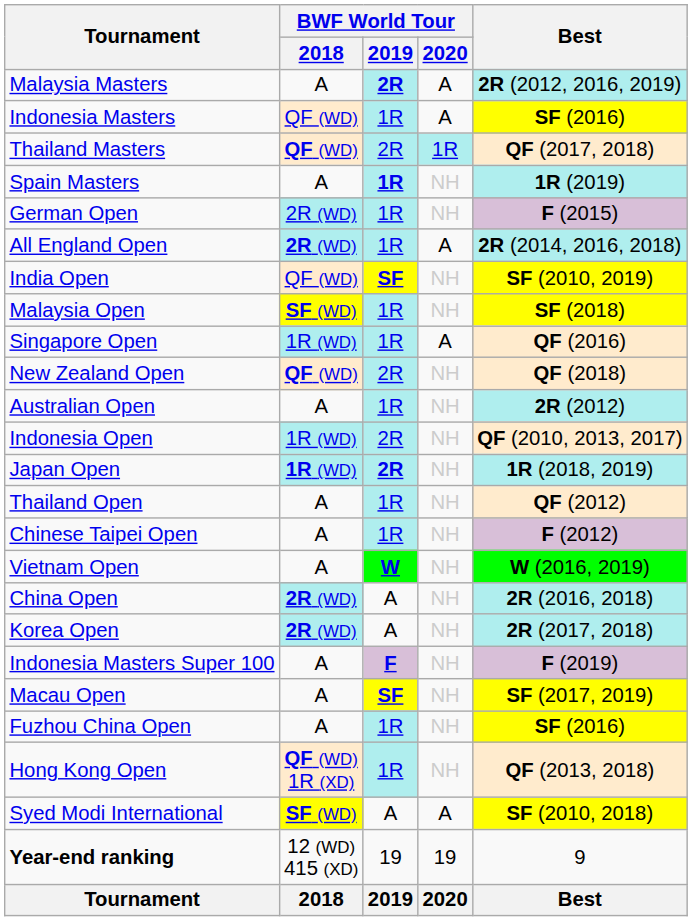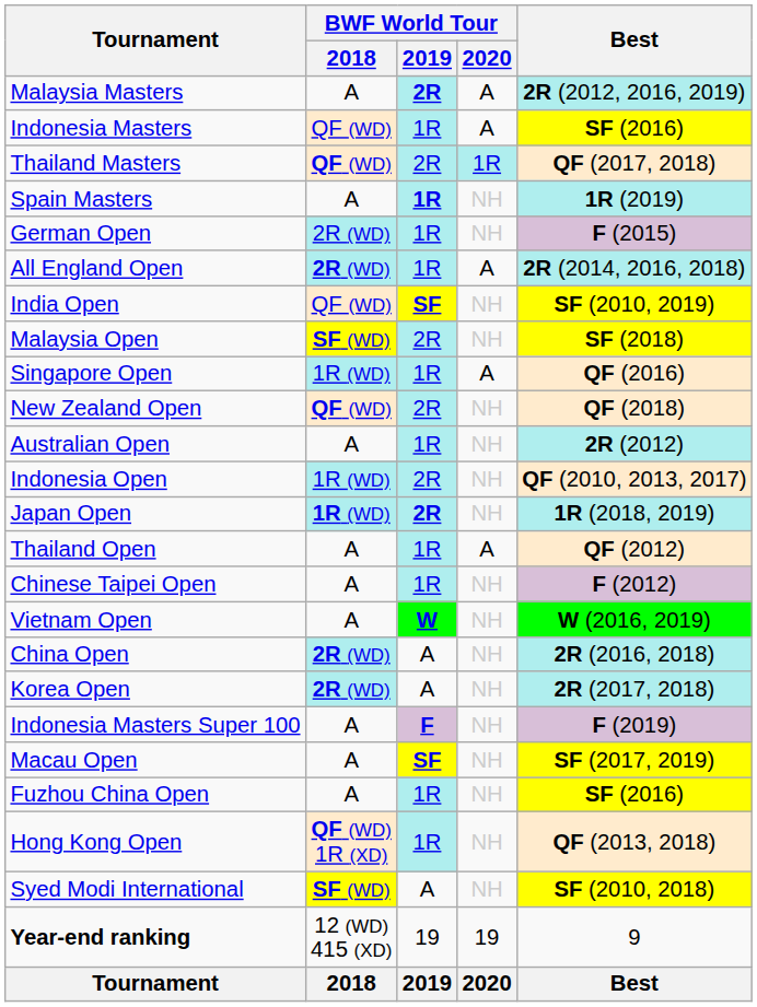 <table class="wikitable" style="font-size: 90%; text-align:center">
 <tr>
 <th rowspan="2">Tournament</th>
 <th colspan="3"><strong><a href='#'>BWF World Tour</a></strong></th>
 <th rowspan="2">Best</th>
 </tr>
 <tr>
 <th><a href='#'>2018</a></th>
 <th><a href='#'>2019</a></th>
 <th><a href='#'>2020</a></th>
 </tr>
 <tr>
 <td align=left><a href='#'>Malaysia Masters</a></td>
 <td>A</td>
 <td bgcolor=AFEEEE><a href='#'><strong>2R</strong></a></td>
 <td>A</td>
 <td bgcolor=AFEEEE><strong>2R</strong> (2012, 2016, 2019)</td>
 </tr>
 <tr>
 <td align=left><a href='#'>Indonesia Masters</a></td>
 <td bgcolor=FFEBCD><a href='#'>QF <small>(WD)</small></a></td>
 <td bgcolor=AFEEEE><a href='#'>1R</a></td>
 <td>A</td>
 <td bgcolor=FFFF00><strong>SF</strong> (2016)</td>
 </tr>
 <tr>
 <td align=left><a href='#'>Thailand Masters</a></td>
 <td bgcolor=FFEBCD><a href='#'><strong>QF</strong> <small>(WD)</small></a></td>
 <td bgcolor=AFEEEE><a href='#'>2R</a></td>
 <td bgcolor=AFEEEE><a href='#'>1R</a></td>
 <td bgcolor=FFEBCD><strong>QF</strong> (2017, 2018)</td>
 </tr>
 <tr>
 <td align=left><a href='#'>Spain Masters</a></td>
 <td>A</td>
 <td bgcolor=AFEEEE><a href='#'><strong>1R</strong></a></td>
 <td style=color:#ccc>NH</td>
 <td bgcolor=AFEEEE><strong>1R</strong> (2019)</td>
 </tr>
 <tr>
 <td align=left><a href='#'>German Open</a></td>
 <td bgcolor=AFEEEE><a href='#'>2R <small>(WD)</small></a></td>
 <td bgcolor=AFEEEE><a href='#'>1R</a></td>
 <td style=color:#ccc>NH</td>
 <td bgcolor=D8BFD8><strong>F</strong> (2015)</td>
 </tr>
 <tr>
 <td align=left><a href='#'>All England Open</a></td>
 <td bgcolor=AFEEEE><a href='#'><strong>2R</strong> <small>(WD)</small></a></td>
 <td bgcolor=AFEEEE><a href='#'>1R</a></td>
 <td>A</td>
 <td bgcolor=afeeee><strong>2R</strong> (2014, 2016, 2018)</td>
 </tr>
 <tr>
 <td align=left><a href='#'>India Open</a></td>
 <td bgcolor=FFEBCD><a href='#'>QF <small>(WD)</small></a></td>
 <td bgcolor=FFFF00><a href='#'><strong>SF</strong></a></td>
 <td style=color:#ccc>NH</td>
 <td bgcolor=FFFF00><strong>SF</strong> (2010, 2019)</td>
 </tr>
 <tr>
 <td align=left><a href='#'>Malaysia Open</a></td>
 <td bgcolor=FFFF00><a href='#'><strong>SF</strong> <small>(WD)</small></a></td>
-<td bgcolor=AFEEEE><a href='#'>1R</a></td>
+<td bgcolor=AFEEEE><a href='#'>2R</a></td>
 <td style=color:#ccc>NH</td>
 <td bgcolor=FFFF00><strong>SF</strong> (2018)</td>
 </tr>
 <tr>
 <td align=left><a href='#'>Singapore Open</a></td>
 <td bgcolor=AFEEEE><a href='#'>1R <small>(WD)</small></a></td>
 <td bgcolor=AFEEEE><a href='#'>1R</a></td>
 <td>A</td>
 <td bgcolor=FFEBCD><strong>QF</strong> (2016)</td>
 </tr>
 <tr>
 <td align=left><a href='#'>New Zealand Open</a></td>
 <td bgcolor=FFEBCD><a href='#'><strong>QF</strong> <small>(WD)</small></a></td>
 <td bgcolor=AFEEEE><a href='#'>2R</a></td>
 <td style=color:#ccc>NH</td>
 <td bgcolor=FFEBCD><strong>QF</strong> (2018)</td>
 </tr>
 <tr>
 <td align=left><a href='#'>Australian Open</a></td>
 <td>A</td>
 <td bgcolor=AFEEEE><a href='#'>1R</a></td>
 <td style=color:#ccc>NH</td>
 <td bgcolor=AFEEEE><strong>2R</strong> (2012)</td>
 </tr>
 <tr>
 <td align=left><a href='#'>Indonesia Open</a></td>
 <td bgcolor=AFEEEE><a href='#'>1R <small>(WD)</small></a></td>
 <td bgcolor=AFEEEE><a href='#'>2R</a></td>
 <td style=color:#ccc>NH</td>
 <td bgcolor=FFEBCD><strong>QF</strong> (2010, 2013, 2017)</td>
 </tr>
 <tr>
 <td align=left><a href='#'>Japan Open</a></td>
 <td bgcolor=AFEEEE><a href='#'><strong>1R</strong> <small>(WD)</small></a></td>
 <td bgcolor=AFEEEE><a href='#'><strong>2R</strong></a></td>
 <td style=color:#ccc>NH</td>
 <td bgcolor=AFEEEE><strong>1R</strong> (2018, 2019)</td>
 </tr>
 <tr>
 <td align=left><a href='#'>Thailand Open</a></td>
 <td>A</td>
 <td bgcolor=AFEEEE><a href='#'>1R</a></td>
-<td style=color:#ccc>NH</td>
+<td>A</td>
 <td bgcolor=FFEBCD><strong>QF</strong> (2012)</td>
 </tr>
 <tr>
 <td align=left><a href='#'>Chinese Taipei Open</a></td>
 <td>A</td>
 <td bgcolor=AFEEEE><a href='#'>1R</a></td>
 <td style=color:#ccc>NH</td>
 <td bgcolor=D8BFD8><strong>F</strong> (2012)</td>
 </tr>
 <tr>
 <td align=left><a href='#'>Vietnam Open</a></td>
 <td>A</td>
 <td bgcolor=00FF00><a href='#'><strong>W</strong></a></td>
 <td style=color:#ccc>NH</td>
 <td bgcolor=00FF00><strong>W</strong> (2016, 2019)</td>
 </tr>
 <tr>
 <td align=left><a href='#'>China Open</a></td>
 <td bgcolor=AFEEEE><a href='#'><strong>2R</strong> <small>(WD)</small></a></td>
 <td>A</td>
 <td style=color:#ccc>NH</td>
 <td bgcolor=AFEEEE><strong>2R</strong> (2016, 2018)</td>
 </tr>
 <tr>
 <td align=left><a href='#'>Korea Open</a></td>
 <td bgcolor=AFEEEE><a href='#'><strong>2R</strong> <small>(WD)</small></a></td>
 <td>A</td>
 <td style=color:#ccc>NH</td>
 <td bgcolor=AFEEEE><strong>2R</strong> (2017, 2018)</td>
 </tr>
 <tr>
 <td align=left><a href='#'>Indonesia Masters Super 100</a></td>
 <td>A</td>
 <td bgcolor=D8BFD8><a href='#'><strong>F</strong></a></td>
 <td style=color:#ccc>NH</td>
 <td bgcolor=D8BFD8><strong>F</strong> (2019)</td>
 </tr>
 <tr>
 <td align=left><a href='#'>Macau Open</a></td>
 <td>A</td>
 <td bgcolor=FFFF00><a href='#'><strong>SF</strong></a></td>
 <td style=color:#ccc>NH</td>
 <td bgcolor=FFFF00><strong>SF</strong> (2017, 2019)</td>
 </tr>
 <tr>
 <td align=left><a href='#'>Fuzhou China Open</a></td>
 <td>A</td>
 <td bgcolor=AFEEEE><a href='#'>1R</a></td>
 <td style=color:#ccc>NH</td>
 <td bgcolor=FFFF00><strong>SF</strong> (2016)</td>
 </tr>
 <tr>
 <td align=left><a href='#'>Hong Kong Open</a></td>
 <td bgcolor=FFEBCD><a href='#'><strong>QF</strong> <small>(WD)</small></a> <br> <a href='#'>1R <small>(XD)</small></a></td>
 <td bgcolor=AFEEEE><a href='#'>1R</a></td>
 <td style=color:#ccc>NH</td>
 <td bgcolor=FFEBCD><strong>QF</strong> (2013, 2018)</td>
 </tr>
 <tr>
 <td align=left><a href='#'>Syed Modi International</a></td>
 <td bgcolor=FFFF00><a href='#'><strong>SF</strong> <small>(WD)</small></a></td>
 <td>A</td>
-<td>A</td>
+<td style=color:#ccc>NH</td>
 <td bgcolor=FFFF00><strong>SF</strong> (2010, 2018)</td>
 </tr>
 <tr>
 <td align=left><strong>Year-end ranking</strong></td>
 <td>12 <small>(WD)</small> <br> 415 <small>(XD)</small></td>
 <td>19</td>
 <td>19</td>
 <td>9</td>
 </tr>
 <tr>
 <th>Tournament</th>
 <th>2018</th>
 <th>2019</th>
 <th>2020</th>
 <th>Best</th>
 </tr>
 </table>
